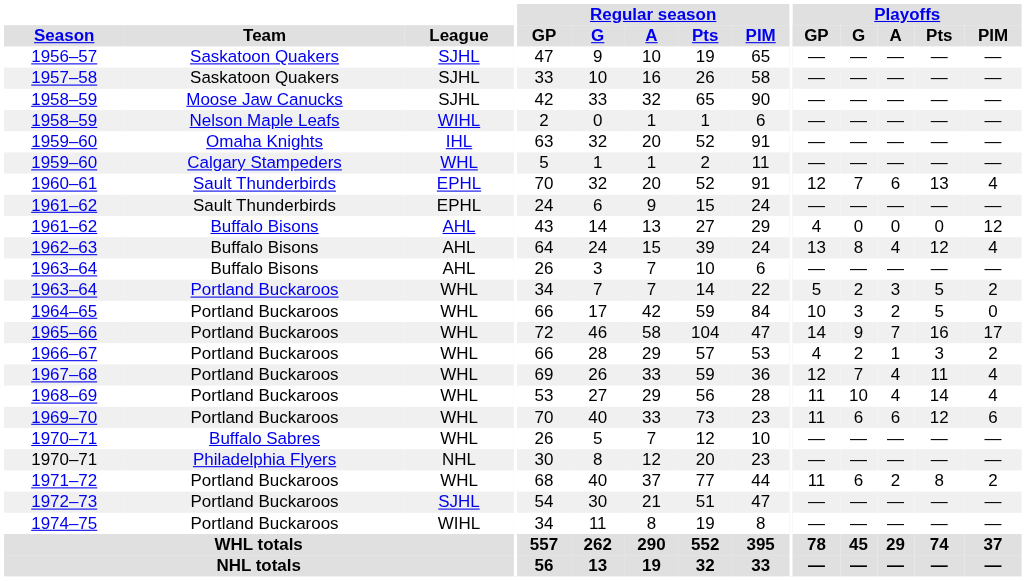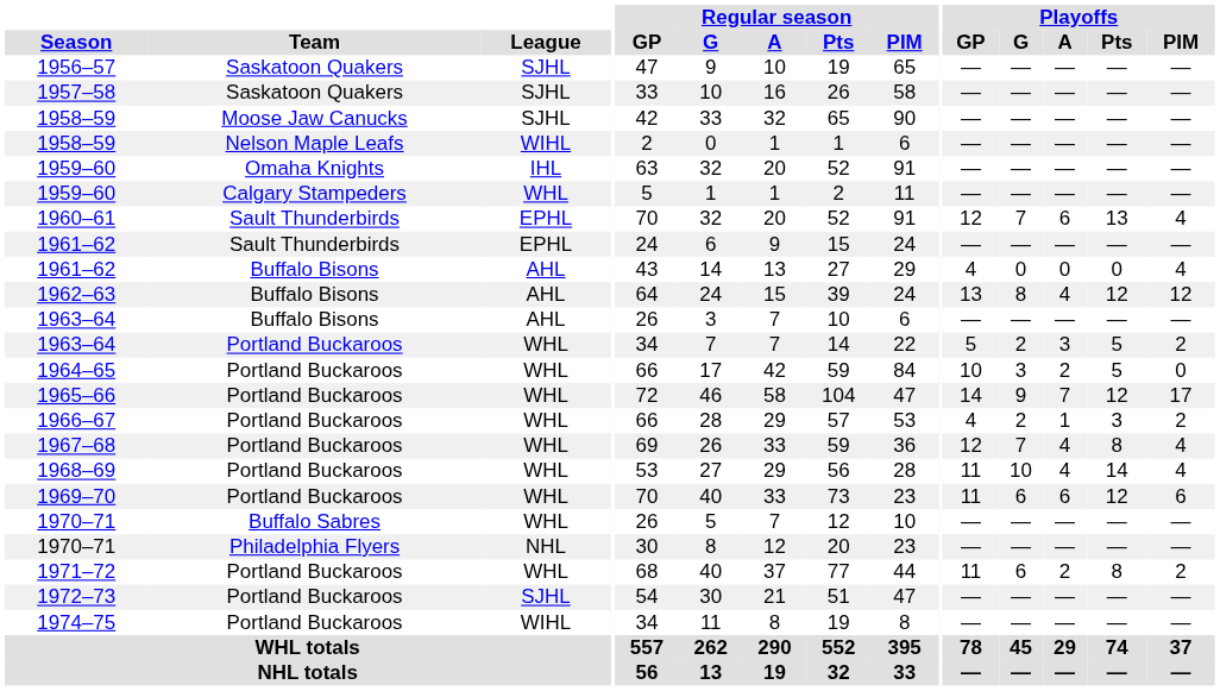 <table border="0" cellpadding="1" cellspacing="0" style="text-align:center; width:60em">
 <tr bgcolor="#e0e0e0">
 <th colspan="3" bgcolor="#ffffff"></th>
 <th rowspan="100" bgcolor="#ffffff"></th>
 <th colspan="5"><a href='#'>Regular season</a></th>
 <th rowspan="100" bgcolor="#ffffff"></th>
 <th colspan="5"><a href='#'>Playoffs</a></th>
 </tr>
 <tr bgcolor="#e0e0e0">
 <th><a href='#'>Season</a></th>
 <th>Team</th>
 <th>League</th>
 <th>GP</th>
 <th><a href='#'>G</a></th>
 <th><a href='#'>A</a></th>
 <th><a href='#'>Pts</a></th>
 <th><a href='#'>PIM</a></th>
 <th>GP</th>
 <th>G</th>
 <th>A</th>
 <th>Pts</th>
 <th>PIM</th>
 </tr>
 <tr>
 <td><a href='#'>1956–57</a></td>
 <td><a href='#'>Saskatoon Quakers</a></td>
 <td><a href='#'>SJHL</a></td>
 <td>47</td>
 <td>9</td>
 <td>10</td>
 <td>19</td>
 <td>65</td>
 <td>—</td>
 <td>—</td>
 <td>—</td>
 <td>—</td>
 <td>—</td>
 </tr>
 <tr bgcolor="#f0f0f0">
 <td><a href='#'>1957–58</a></td>
 <td>Saskatoon Quakers</td>
 <td>SJHL</td>
 <td>33</td>
 <td>10</td>
 <td>16</td>
 <td>26</td>
 <td>58</td>
 <td>—</td>
 <td>—</td>
 <td>—</td>
 <td>—</td>
 <td>—</td>
 </tr>
 <tr>
 <td><a href='#'>1958–59</a></td>
 <td><a href='#'>Moose Jaw Canucks</a></td>
 <td>SJHL</td>
 <td>42</td>
 <td>33</td>
 <td>32</td>
 <td>65</td>
 <td>90</td>
 <td>—</td>
 <td>—</td>
 <td>—</td>
 <td>—</td>
 <td>—</td>
 </tr>
 <tr bgcolor="#f0f0f0">
 <td><a href='#'>1958–59</a></td>
 <td><a href='#'>Nelson Maple Leafs</a></td>
 <td><a href='#'>WIHL</a></td>
 <td>2</td>
 <td>0</td>
 <td>1</td>
 <td>1</td>
 <td>6</td>
 <td>—</td>
 <td>—</td>
 <td>—</td>
 <td>—</td>
 <td>—</td>
 </tr>
 <tr>
 <td><a href='#'>1959–60</a></td>
 <td><a href='#'>Omaha Knights</a></td>
 <td><a href='#'>IHL</a></td>
 <td>63</td>
 <td>32</td>
 <td>20</td>
 <td>52</td>
 <td>91</td>
 <td>—</td>
 <td>—</td>
 <td>—</td>
 <td>—</td>
 <td>—</td>
 </tr>
 <tr bgcolor="#f0f0f0">
 <td><a href='#'>1959–60</a></td>
 <td><a href='#'>Calgary Stampeders</a></td>
 <td><a href='#'>WHL</a></td>
 <td>5</td>
 <td>1</td>
 <td>1</td>
 <td>2</td>
 <td>11</td>
 <td>—</td>
 <td>—</td>
 <td>—</td>
 <td>—</td>
 <td>—</td>
 </tr>
 <tr>
 <td><a href='#'>1960–61</a></td>
 <td><a href='#'>Sault Thunderbirds</a></td>
 <td><a href='#'>EPHL</a></td>
 <td>70</td>
 <td>32</td>
 <td>20</td>
 <td>52</td>
 <td>91</td>
 <td>12</td>
 <td>7</td>
 <td>6</td>
 <td>13</td>
 <td>4</td>
 </tr>
 <tr bgcolor="#f0f0f0">
 <td><a href='#'>1961–62</a></td>
 <td>Sault Thunderbirds</td>
 <td>EPHL</td>
 <td>24</td>
 <td>6</td>
 <td>9</td>
 <td>15</td>
 <td>24</td>
 <td>—</td>
 <td>—</td>
 <td>—</td>
 <td>—</td>
 <td>—</td>
 </tr>
 <tr>
 <td><a href='#'>1961–62</a></td>
 <td><a href='#'>Buffalo Bisons</a></td>
 <td><a href='#'>AHL</a></td>
 <td>43</td>
 <td>14</td>
 <td>13</td>
 <td>27</td>
 <td>29</td>
 <td>4</td>
 <td>0</td>
 <td>0</td>
 <td>0</td>
-<td>12</td>
+<td>4</td>
 </tr>
 <tr bgcolor="#f0f0f0">
 <td><a href='#'>1962–63</a></td>
 <td>Buffalo Bisons</td>
 <td>AHL</td>
 <td>64</td>
 <td>24</td>
 <td>15</td>
 <td>39</td>
 <td>24</td>
 <td>13</td>
 <td>8</td>
 <td>4</td>
 <td>12</td>
-<td>4</td>
+<td>12</td>
 </tr>
 <tr>
 <td><a href='#'>1963–64</a></td>
 <td>Buffalo Bisons</td>
 <td>AHL</td>
 <td>26</td>
 <td>3</td>
 <td>7</td>
 <td>10</td>
 <td>6</td>
 <td>—</td>
 <td>—</td>
 <td>—</td>
 <td>—</td>
 <td>—</td>
 </tr>
 <tr bgcolor="#f0f0f0">
 <td><a href='#'>1963–64</a></td>
 <td><a href='#'>Portland Buckaroos</a></td>
 <td>WHL</td>
 <td>34</td>
 <td>7</td>
 <td>7</td>
 <td>14</td>
 <td>22</td>
 <td>5</td>
 <td>2</td>
 <td>3</td>
 <td>5</td>
 <td>2</td>
 </tr>
 <tr>
 <td><a href='#'>1964–65</a></td>
 <td>Portland Buckaroos</td>
 <td>WHL</td>
 <td>66</td>
 <td>17</td>
 <td>42</td>
 <td>59</td>
 <td>84</td>
 <td>10</td>
 <td>3</td>
 <td>2</td>
 <td>5</td>
 <td>0</td>
 </tr>
 <tr bgcolor="#f0f0f0">
 <td><a href='#'>1965–66</a></td>
 <td>Portland Buckaroos</td>
 <td>WHL</td>
 <td>72</td>
 <td>46</td>
 <td>58</td>
 <td>104</td>
 <td>47</td>
 <td>14</td>
 <td>9</td>
 <td>7</td>
-<td>16</td>
+<td>12</td>
 <td>17</td>
 </tr>
 <tr>
 <td><a href='#'>1966–67</a></td>
 <td>Portland Buckaroos</td>
 <td>WHL</td>
 <td>66</td>
 <td>28</td>
 <td>29</td>
 <td>57</td>
 <td>53</td>
 <td>4</td>
 <td>2</td>
 <td>1</td>
 <td>3</td>
 <td>2</td>
 </tr>
 <tr bgcolor="#f0f0f0">
 <td><a href='#'>1967–68</a></td>
 <td>Portland Buckaroos</td>
 <td>WHL</td>
 <td>69</td>
 <td>26</td>
 <td>33</td>
 <td>59</td>
 <td>36</td>
 <td>12</td>
 <td>7</td>
 <td>4</td>
-<td>11</td>
+<td>8</td>
 <td>4</td>
 </tr>
 <tr>
 <td><a href='#'>1968–69</a></td>
 <td>Portland Buckaroos</td>
 <td>WHL</td>
 <td>53</td>
 <td>27</td>
 <td>29</td>
 <td>56</td>
 <td>28</td>
 <td>11</td>
 <td>10</td>
 <td>4</td>
 <td>14</td>
 <td>4</td>
 </tr>
 <tr bgcolor="#f0f0f0">
 <td><a href='#'>1969–70</a></td>
 <td>Portland Buckaroos</td>
 <td>WHL</td>
 <td>70</td>
 <td>40</td>
 <td>33</td>
 <td>73</td>
 <td>23</td>
 <td>11</td>
 <td>6</td>
 <td>6</td>
 <td>12</td>
 <td>6</td>
 </tr>
 <tr>
 <td><a href='#'>1970–71</a></td>
 <td><a href='#'>Buffalo Sabres</a></td>
 <td>WHL</td>
 <td>26</td>
 <td>5</td>
 <td>7</td>
 <td>12</td>
 <td>10</td>
 <td>—</td>
 <td>—</td>
 <td>—</td>
 <td>—</td>
 <td>—</td>
 </tr>
 <tr bgcolor="#f0f0f0">
 <td>1970–71</td>
 <td><a href='#'>Philadelphia Flyers</a></td>
 <td>NHL</td>
 <td>30</td>
 <td>8</td>
 <td>12</td>
 <td>20</td>
 <td>23</td>
 <td>—</td>
 <td>—</td>
 <td>—</td>
 <td>—</td>
 <td>—</td>
 </tr>
 <tr>
 <td><a href='#'>1971–72</a></td>
 <td>Portland Buckaroos</td>
 <td>WHL</td>
 <td>68</td>
 <td>40</td>
 <td>37</td>
 <td>77</td>
 <td>44</td>
 <td>11</td>
 <td>6</td>
 <td>2</td>
 <td>8</td>
 <td>2</td>
 </tr>
 <tr bgcolor="#f0f0f0">
 <td><a href='#'>1972–73</a></td>
 <td>Portland Buckaroos</td>
 <td><a href='#'>SJHL</a></td>
 <td>54</td>
 <td>30</td>
 <td>21</td>
 <td>51</td>
 <td>47</td>
 <td>—</td>
 <td>—</td>
 <td>—</td>
 <td>—</td>
 <td>—</td>
 </tr>
 <tr>
 <td><a href='#'>1974–75</a></td>
 <td>Portland Buckaroos</td>
 <td>WIHL</td>
 <td>34</td>
 <td>11</td>
 <td>8</td>
 <td>19</td>
 <td>8</td>
 <td>—</td>
 <td>—</td>
 <td>—</td>
 <td>—</td>
 <td>—</td>
 </tr>
 <tr bgcolor="#e0e0e0">
 <th colspan="3">WHL totals</th>
 <th>557</th>
 <th>262</th>
 <th>290</th>
 <th>552</th>
 <th>395</th>
 <th>78</th>
 <th>45</th>
 <th>29</th>
 <th>74</th>
 <th>37</th>
 </tr>
 <tr bgcolor="#e0e0e0">
 <th colspan="3">NHL totals</th>
 <th>56</th>
 <th>13</th>
 <th>19</th>
 <th>32</th>
 <th>33</th>
 <th>—</th>
 <th>—</th>
 <th>—</th>
 <th>—</th>
 <th>—</th>
 </tr>
 </table>
